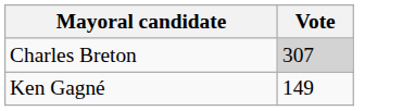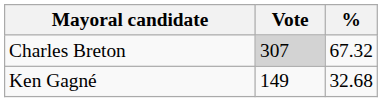 <table class="wikitable">
 <tr>
 <th bgcolor="#DDDDFF" width="200px">Mayoral candidate</th>
 <th bgcolor="#DDDDFF" width="50px">Vote</th>
+<th bgcolor="#DDDDFF" width="30px">%</th>
 </tr>
 <tr>
 <td>Charles Breton</td>
 <td style="background: lightgrey;">307</td>
+<td>67.32</td>
 </tr>
 <tr>
 <td>Ken Gagné</td>
 <td>149</td>
+<td>32.68</td>
 </tr>
 </table>
